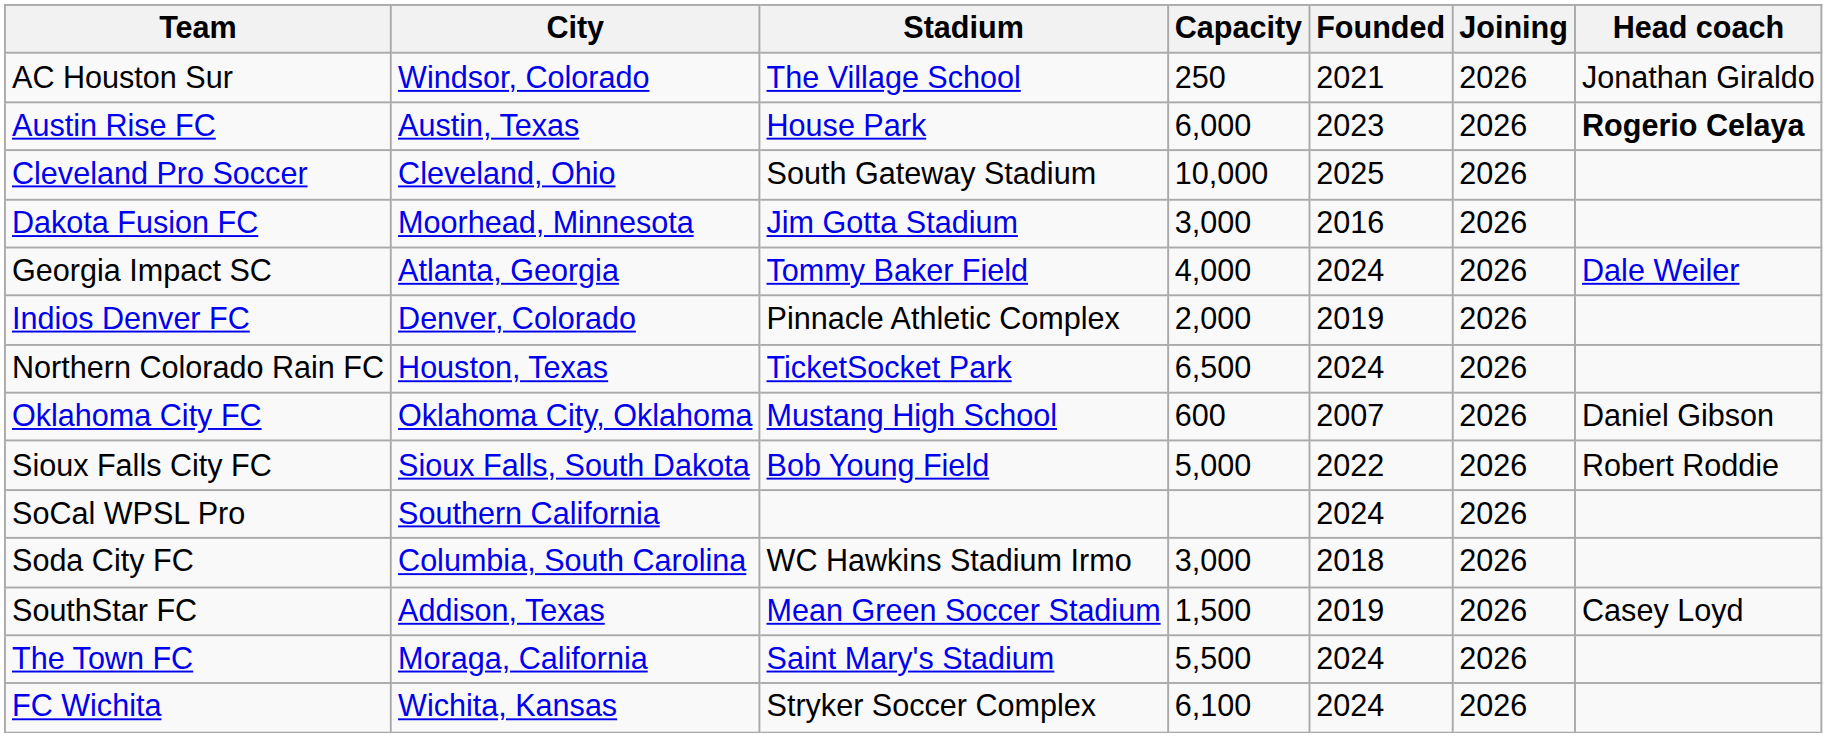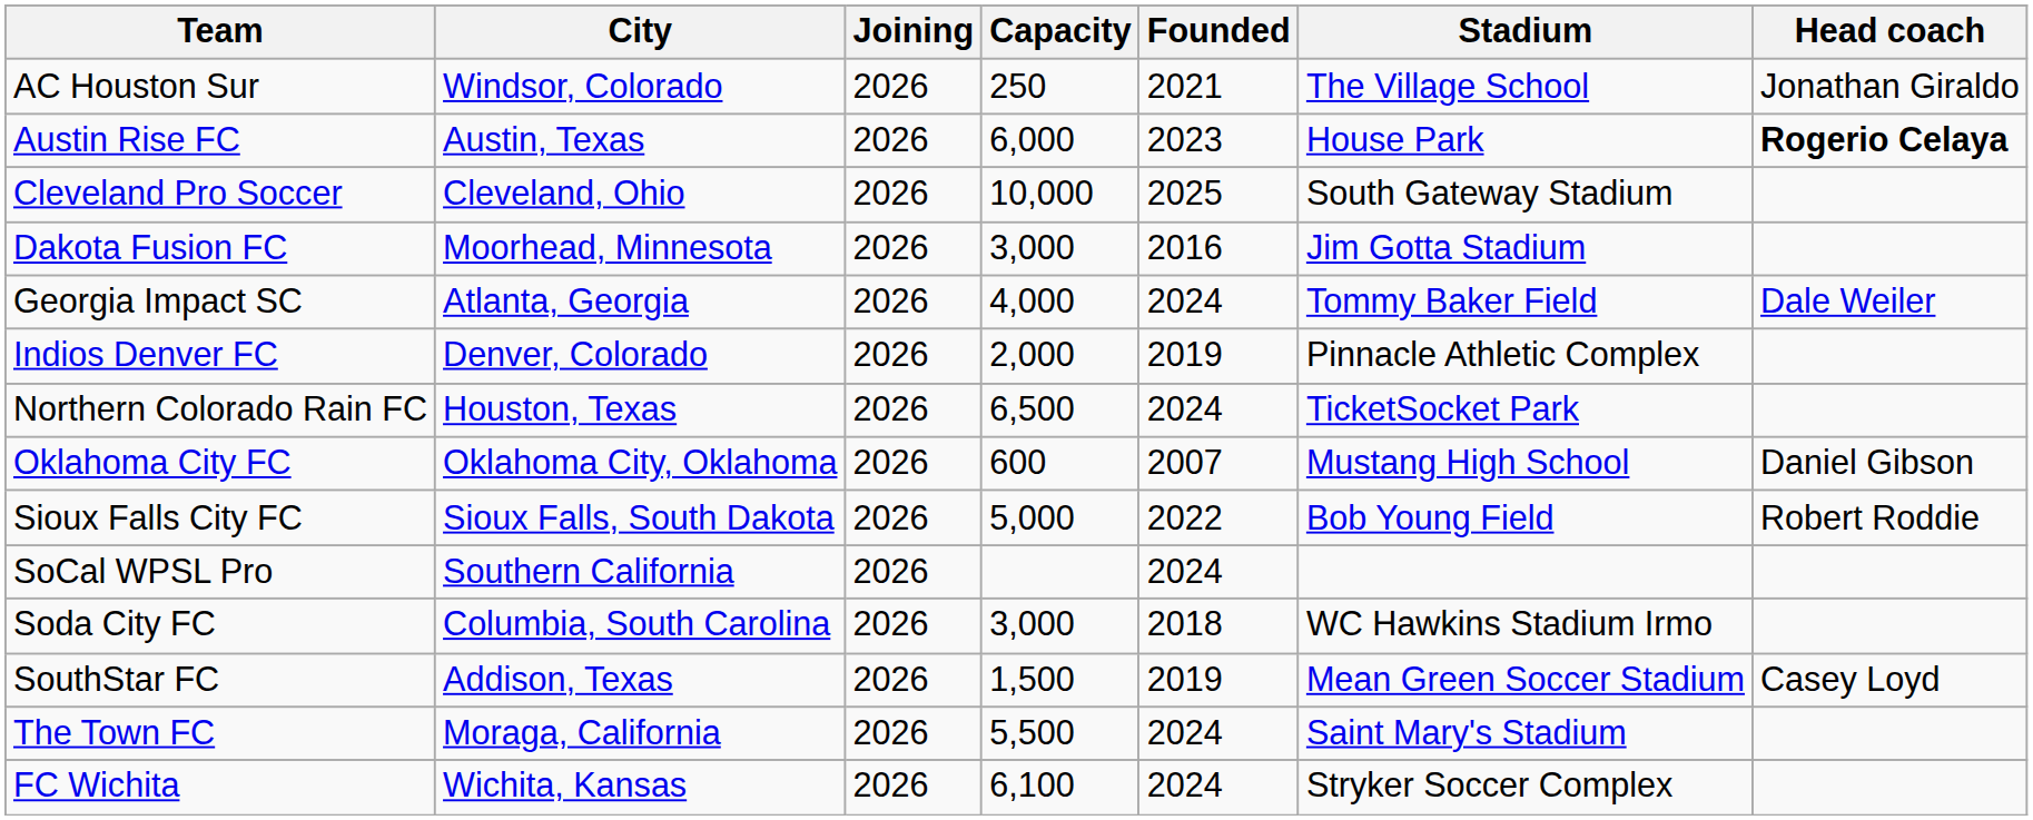 <table class="wikitable sortable plainrowheaders">
 <tr>
 <th scope="col">Team</th>
 <th scope="col">City</th>
-<th scope="col">Stadium</th>
+<th scope="col">Joining</th>
 <th scope="col">Capacity</th>
 <th scope="col">Founded</th>
-<th scope="col">Joining</th>
+<th scope="col">Stadium</th>
 <th scope="col">Head coach</th>
 </tr>
 <tr>
 <td>AC Houston Sur</td>
 <td><a href='#'>Windsor, Colorado</a></td>
-<td><a href='#'>The Village School</a></td>
+<td>2026</td>
 <td>250</td>
 <td>2021</td>
-<td>2026</td>
+<td><a href='#'>The Village School</a></td>
 <td> Jonathan Giraldo</td>
 </tr>
 <tr>
 <td><a href='#'>Austin Rise FC</a></td>
 <td><a href='#'>Austin, Texas</a></td>
-<td><a href='#'>House Park</a></td>
+<td>2026</td>
 <td>6,000</td>
 <td>2023</td>
-<td>2026</td>
+<td><a href='#'>House Park</a></td>
 <td><strong> Rogerio Celaya</strong></td>
 </tr>
 <tr>
 <td><a href='#'>Cleveland Pro Soccer</a></td>
 <td><a href='#'>Cleveland, Ohio</a></td>
-<td>South Gateway Stadium</td>
+<td>2026</td>
 <td>10,000</td>
 <td>2025</td>
-<td>2026</td>
+<td>South Gateway Stadium</td>
 <td></td>
 </tr>
 <tr>
 <td><a href='#'>Dakota Fusion FC</a></td>
 <td><a href='#'>Moorhead, Minnesota</a></td>
-<td><a href='#'>Jim Gotta Stadium</a></td>
+<td>2026</td>
 <td>3,000</td>
 <td>2016</td>
-<td>2026</td>
+<td><a href='#'>Jim Gotta Stadium</a></td>
 <td></td>
 </tr>
 <tr>
 <td>Georgia Impact SC</td>
 <td><a href='#'>Atlanta, Georgia</a></td>
-<td><a href='#'>Tommy Baker Field</a></td>
+<td>2026</td>
 <td>4,000</td>
 <td>2024</td>
-<td>2026</td>
+<td><a href='#'>Tommy Baker Field</a></td>
 <td> <a href='#'>Dale Weiler</a></td>
 </tr>
 <tr>
 <td><a href='#'>Indios Denver FC</a></td>
 <td><a href='#'>Denver, Colorado</a></td>
-<td>Pinnacle Athletic Complex</td>
+<td>2026</td>
 <td>2,000</td>
 <td>2019</td>
-<td>2026</td>
+<td>Pinnacle Athletic Complex</td>
 <td></td>
 </tr>
 <tr>
 <td>Northern Colorado Rain FC</td>
 <td><a href='#'>Houston, Texas</a></td>
-<td><a href='#'>TicketSocket Park</a></td>
+<td>2026</td>
 <td>6,500</td>
 <td>2024</td>
-<td>2026</td>
+<td><a href='#'>TicketSocket Park</a></td>
 <td></td>
 </tr>
 <tr>
 <td><a href='#'>Oklahoma City FC</a></td>
 <td><a href='#'>Oklahoma City, Oklahoma</a></td>
-<td><a href='#'>Mustang High School</a></td>
+<td>2026</td>
 <td>600</td>
 <td>2007</td>
-<td>2026</td>
+<td><a href='#'>Mustang High School</a></td>
 <td> Daniel Gibson</td>
 </tr>
 <tr>
 <td>Sioux Falls City FC</td>
 <td><a href='#'>Sioux Falls, South Dakota</a></td>
-<td><a href='#'>Bob Young Field</a></td>
+<td>2026</td>
 <td>5,000</td>
 <td>2022</td>
-<td>2026</td>
+<td><a href='#'>Bob Young Field</a></td>
 <td> Robert Roddie</td>
 </tr>
 <tr>
 <td>SoCal WPSL Pro</td>
 <td><a href='#'>Southern California</a></td>
-<td></td>
+<td>2026</td>
 <td></td>
 <td>2024</td>
-<td>2026</td>
+<td></td>
 <td></td>
 </tr>
 <tr>
 <td>Soda City FC</td>
 <td><a href='#'>Columbia, South Carolina</a></td>
-<td>WC Hawkins Stadium Irmo</td>
+<td>2026</td>
 <td>3,000</td>
 <td>2018</td>
-<td>2026</td>
+<td>WC Hawkins Stadium Irmo</td>
 <td></td>
 </tr>
 <tr>
 <td>SouthStar FC</td>
 <td><a href='#'>Addison, Texas</a></td>
-<td><a href='#'>Mean Green Soccer Stadium</a></td>
+<td>2026</td>
 <td>1,500</td>
 <td>2019</td>
-<td>2026</td>
+<td><a href='#'>Mean Green Soccer Stadium</a></td>
 <td> Casey Loyd</td>
 </tr>
 <tr>
 <td><a href='#'>The Town FC</a></td>
 <td><a href='#'>Moraga, California</a></td>
-<td><a href='#'>Saint Mary's Stadium</a></td>
+<td>2026</td>
 <td>5,500</td>
 <td>2024</td>
-<td>2026</td>
+<td><a href='#'>Saint Mary's Stadium</a></td>
 <td></td>
 </tr>
 <tr>
 <td><a href='#'>FC Wichita</a></td>
 <td><a href='#'>Wichita, Kansas</a></td>
-<td>Stryker Soccer Complex</td>
+<td>2026</td>
 <td>6,100</td>
 <td>2024</td>
-<td>2026</td>
+<td>Stryker Soccer Complex</td>
 <td></td>
 </tr>
 </table>
